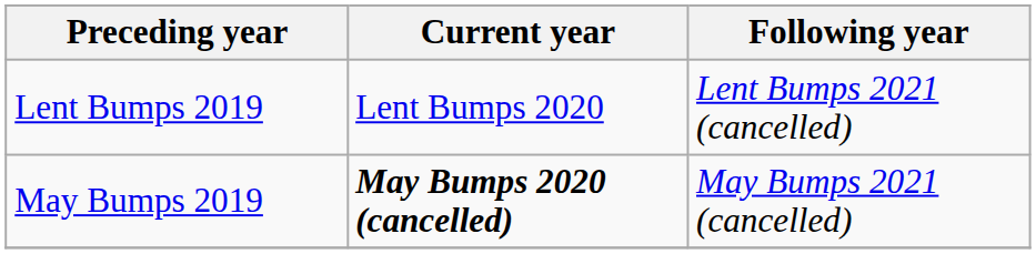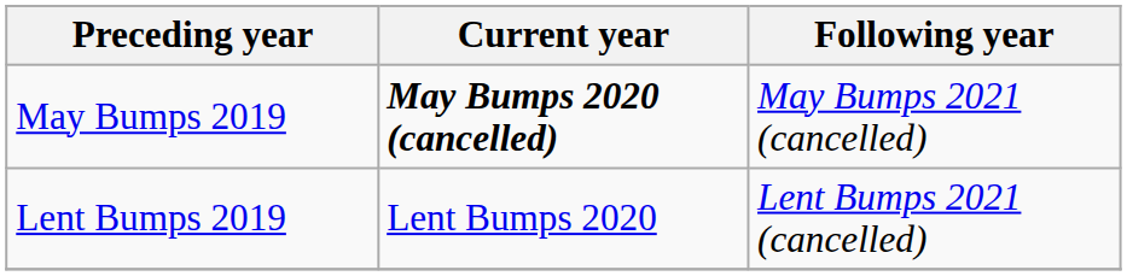 <table class="wikitable" style="margin:1em auto;">
 <tr>
 <th width=150>Preceding year</th>
 <th width=150>Current year</th>
 <th width=150>Following year</th>
 </tr>
 <tr>
+<td><a href='#'>May Bumps 2019</a></td>
+<td><strong><em>May Bumps 2020 (cancelled)</em></strong></td>
+<td><em><a href='#'>May Bumps 2021</a> (cancelled)</em></td>
+</tr>
+<tr>
 <td><a href='#'>Lent Bumps 2019</a></td>
 <td><a href='#'>Lent Bumps 2020</a></td>
 <td><em><a href='#'>Lent Bumps 2021</a> (cancelled)</em></td>
 </tr>
 <tr>
-<td><a href='#'>May Bumps 2019</a></td>
-<td><strong><em>May Bumps 2020 (cancelled)</em></strong></td>
-<td><em><a href='#'>May Bumps 2021</a> (cancelled)</em></td>
-</tr>
-<tr>
 </tr>
 </table>
